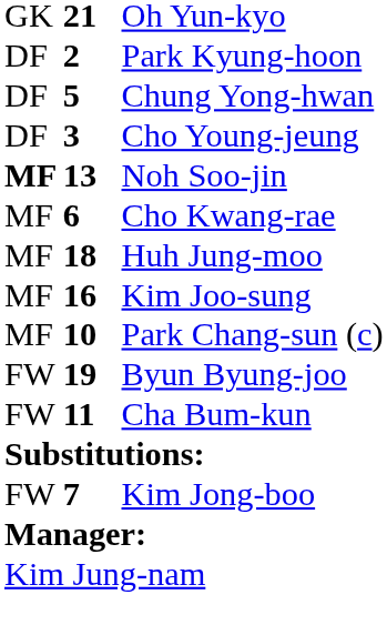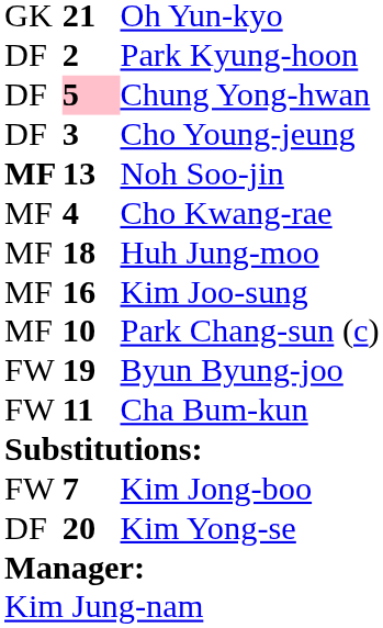 <table style="font-size: 90%" cellspacing="0" cellpadding="0">
 <tr>
 <th width="25"></th>
 <th width="25"></th>
 </tr>
 <tr>
 <td>GK</td>
 <td><strong>21</strong></td>
 <td><a href='#'>Oh Yun-kyo</a></td>
 </tr>
 <tr>
 <td>DF</td>
 <td><strong>2</strong></td>
 <td><a href='#'>Park Kyung-hoon</a></td>
 </tr>
 <tr>
 <td>DF</td>
-<td><strong>5</strong></td>
+<td style="background: pink;"><strong>5</strong></td>
 <td><a href='#'>Chung Yong-hwan</a></td>
 </tr>
 <tr>
 <td>DF</td>
 <td><strong>3</strong></td>
 <td><a href='#'>Cho Young-jeung</a></td>
 <td></td>
 </tr>
 <tr>
 <td><strong>MF</strong></td>
 <td><strong>13</strong></td>
 <td><a href='#'>Noh Soo-jin</a></td>
 <td></td>
 <td></td>
 </tr>
 <tr>
 <td>MF</td>
-<td><strong>6</strong></td>
+<td><strong>4</strong></td>
 <td><a href='#'>Cho Kwang-rae</a></td>
 <td></td>
 <td></td>
 </tr>
 <tr>
 <td>MF</td>
 <td><strong>18</strong></td>
 <td><a href='#'>Huh Jung-moo</a></td>
 </tr>
 <tr>
 <td>MF</td>
 <td><strong>16</strong></td>
 <td><a href='#'>Kim Joo-sung</a></td>
 <td></td>
 </tr>
 <tr>
 <td>MF</td>
 <td><strong>10</strong></td>
 <td><a href='#'>Park Chang-sun</a> (<a href='#'>c</a>)</td>
 </tr>
 <tr>
 <td>FW</td>
 <td><strong>19</strong></td>
 <td><a href='#'>Byun Byung-joo</a></td>
 </tr>
 <tr>
 <td>FW</td>
 <td><strong>11</strong></td>
 <td><a href='#'>Cha Bum-kun</a></td>
 </tr>
 <tr>
 <td colspan=3><strong>Substitutions:</strong></td>
 </tr>
 <tr>
 <td>FW</td>
 <td><strong>7</strong></td>
 <td><a href='#'>Kim Jong-boo</a></td>
 <td></td>
 <td></td>
 </tr>
 <tr>
+<td>DF</td>
+<td><strong>20</strong></td>
+<td><a href='#'>Kim Yong-se</a></td>
+<td></td>
+<td></td>
+</tr>
+<tr>
 <td colspan=3><strong>Manager:</strong></td>
 </tr>
 <tr>
 <td colspan=4> <a href='#'>Kim Jung-nam</a></td>
 </tr>
 </table>
